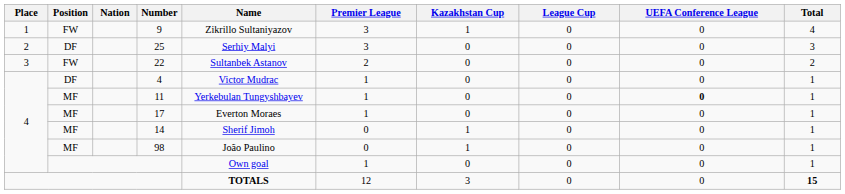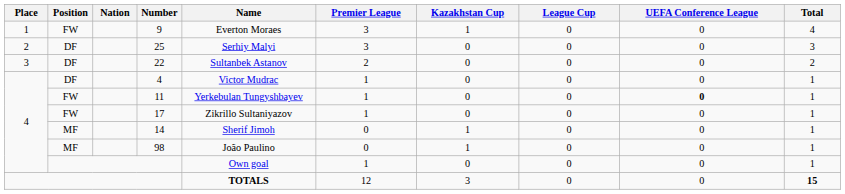 <table class="wikitable" style="font-size: 95%; text-align: center;">
 <tr>
 <th width=60>Place</th>
 <th width=60>Position</th>
 <th width=60>Nation</th>
 <th width=60>Number</th>
 <th width=200>Name</th>
 <th width=150><a href='#'>Premier League</a></th>
 <th width=150><a href='#'>Kazakhstan Cup</a></th>
 <th width=150><a href='#'>League Cup</a></th>
 <th width=250><a href='#'>UEFA Conference League</a></th>
 <th width=80>Total</th>
 </tr>
 <tr>
 <td>1</td>
 <td>FW</td>
 <td></td>
 <td>9</td>
-<td>Zikrillo Sultaniyazov</td>
+<td>Everton Moraes</td>
 <td>3</td>
 <td>1</td>
 <td>0</td>
 <td>0</td>
 <td>4</td>
 </tr>
 <tr>
 <td>2</td>
 <td>DF</td>
 <td></td>
 <td>25</td>
 <td><a href='#'>Serhiy Malyi</a></td>
 <td>3</td>
 <td>0</td>
 <td>0</td>
 <td>0</td>
 <td>3</td>
 </tr>
 <tr>
 <td>3</td>
-<td>FW</td>
+<td>DF</td>
 <td></td>
 <td>22</td>
 <td><a href='#'>Sultanbek Astanov</a></td>
 <td>2</td>
 <td>0</td>
 <td>0</td>
 <td>0</td>
 <td>2</td>
 </tr>
 <tr>
 <td rowspan="6">4</td>
 <td>DF</td>
 <td></td>
 <td>4</td>
 <td><a href='#'>Victor Mudrac</a></td>
 <td>1</td>
 <td>0</td>
 <td>0</td>
 <td>0</td>
 <td>1</td>
 </tr>
 <tr>
-<td>MF</td>
+<td>FW</td>
 <td></td>
 <td>11</td>
 <td><a href='#'>Yerkebulan Tungyshbayev</a></td>
 <td>1</td>
 <td>0</td>
 <td>0</td>
 <td><strong>0</strong></td>
 <td>1</td>
 </tr>
 <tr>
-<td>MF</td>
+<td>FW</td>
 <td></td>
 <td>17</td>
-<td>Everton Moraes</td>
+<td>Zikrillo Sultaniyazov</td>
 <td>1</td>
 <td>0</td>
 <td>0</td>
 <td>0</td>
 <td>1</td>
 </tr>
 <tr>
 <td>MF</td>
 <td></td>
 <td>14</td>
 <td><a href='#'>Sherif Jimoh</a></td>
 <td>0</td>
 <td>1</td>
 <td>0</td>
 <td>0</td>
 <td>1</td>
 </tr>
 <tr>
 <td>MF</td>
 <td></td>
 <td>98</td>
 <td>João Paulino</td>
 <td>0</td>
 <td>1</td>
 <td>0</td>
 <td>0</td>
 <td>1</td>
 </tr>
 <tr>
 <td colspan="3"></td>
 <td><a href='#'>Own goal</a></td>
 <td>1</td>
 <td>0</td>
 <td>0</td>
 <td>0</td>
 <td>1</td>
 </tr>
 <tr>
 <td colspan="4"></td>
 <td><strong>TOTALS</strong></td>
 <td>12</td>
 <td>3</td>
 <td>0</td>
 <td>0</td>
 <td><strong>15</strong></td>
 </tr>
 </table>
